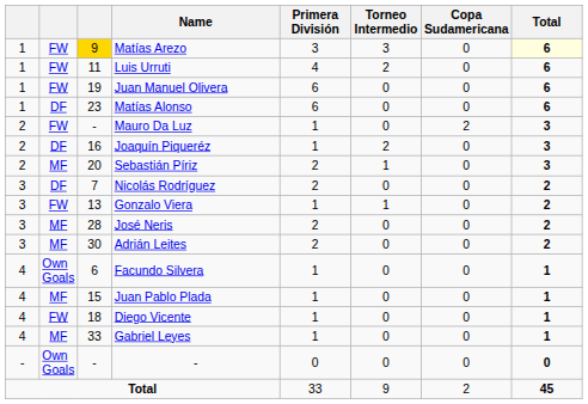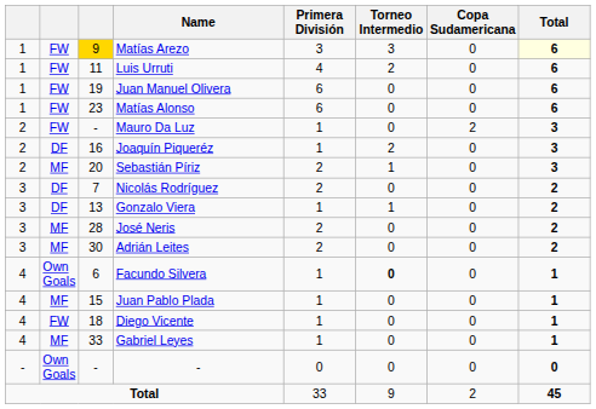 <table class="wikitable sortable" style="font-size: 95%; text-align: center;">
 <tr>
 <th width=35></th>
 <th width=35></th>
 <th width=35></th>
 <th width=200><strong>Name</strong></th>
 <th width=80><strong>Primera División</strong></th>
 <th width=80><strong>Torneo Intermedio</strong></th>
 <th width=80><strong>Copa Sudamericana</strong></th>
 <th width=80><strong>Total</strong></th>
 </tr>
 <tr>
 <td>1</td>
 <td><a href='#'>FW</a></td>
 <td style="background: gold;">9</td>
 <td align=left> <a href='#'>Matías Arezo</a></td>
 <td>3</td>
 <td>3</td>
 <td>0</td>
 <td style="background: lightyellow;"><strong>6</strong></td>
 </tr>
 <tr>
 <td>1</td>
 <td><a href='#'>FW</a></td>
 <td>11</td>
 <td align=left> <a href='#'>Luis Urruti</a></td>
 <td>4</td>
 <td>2</td>
 <td>0</td>
 <td><strong>6</strong></td>
 </tr>
 <tr>
 <td>1</td>
 <td><a href='#'>FW</a></td>
 <td>19</td>
 <td align=left> <a href='#'>Juan Manuel Olivera</a></td>
 <td>6</td>
 <td>0</td>
 <td>0</td>
 <td><strong>6</strong></td>
 </tr>
 <tr>
 <td>1</td>
-<td><a href='#'>DF</a></td>
+<td><a href='#'>FW</a></td>
 <td>23</td>
 <td align=left> <a href='#'>Matías Alonso</a></td>
 <td>6</td>
 <td>0</td>
 <td>0</td>
 <td><strong>6</strong></td>
 </tr>
 <tr>
 <td>2</td>
 <td><a href='#'>FW</a></td>
 <td>-</td>
 <td align=left> <a href='#'>Mauro Da Luz</a></td>
 <td>1</td>
 <td>0</td>
 <td>2</td>
 <td><strong>3</strong></td>
 </tr>
 <tr>
 <td>2</td>
 <td><a href='#'>DF</a></td>
 <td>16</td>
 <td align=left> <a href='#'>Joaquín Piqueréz</a></td>
 <td>1</td>
 <td>2</td>
 <td>0</td>
 <td><strong>3</strong></td>
 </tr>
 <tr>
 <td>2</td>
 <td><a href='#'>MF</a></td>
 <td>20</td>
 <td align=left> <a href='#'>Sebastián Píriz</a></td>
 <td>2</td>
 <td>1</td>
 <td>0</td>
 <td><strong>3</strong></td>
 </tr>
 <tr>
 <td>3</td>
 <td><a href='#'>DF</a></td>
 <td>7</td>
 <td align=left> <a href='#'>Nicolás Rodríguez</a></td>
 <td>2</td>
 <td>0</td>
 <td>0</td>
 <td><strong>2</strong></td>
 </tr>
 <tr>
 <td>3</td>
-<td><a href='#'>FW</a></td>
+<td><a href='#'>DF</a></td>
 <td>13</td>
 <td align=left> <a href='#'>Gonzalo Viera</a></td>
 <td>1</td>
 <td>1</td>
 <td>0</td>
 <td><strong>2</strong></td>
 </tr>
 <tr>
 <td>3</td>
 <td><a href='#'>MF</a></td>
 <td>28</td>
 <td align=left> <a href='#'>José Neris</a></td>
 <td>2</td>
 <td>0</td>
 <td>0</td>
 <td><strong>2</strong></td>
 </tr>
 <tr>
 <td>3</td>
 <td><a href='#'>MF</a></td>
 <td>30</td>
 <td align=left> <a href='#'>Adrián Leites</a></td>
 <td>2</td>
 <td>0</td>
 <td>0</td>
 <td><strong>2</strong></td>
 </tr>
 <tr>
 <td>4</td>
 <td align=left><a href='#'>Own Goals</a></td>
 <td>6</td>
 <td align=left> <a href='#'>Facundo Silvera</a></td>
 <td>1</td>
-<td>0</td>
+<td><strong>0</strong></td>
 <td>0</td>
 <td><strong>1</strong></td>
 </tr>
 <tr>
 <td>4</td>
 <td><a href='#'>MF</a></td>
 <td>15</td>
 <td align=left> <a href='#'>Juan Pablo Plada</a></td>
 <td>1</td>
 <td>0</td>
 <td>0</td>
 <td><strong>1</strong></td>
 </tr>
 <tr>
 <td>4</td>
 <td><a href='#'>FW</a></td>
 <td>18</td>
 <td align=left> <a href='#'>Diego Vicente</a></td>
 <td>1</td>
 <td>0</td>
 <td>0</td>
 <td><strong>1</strong></td>
 </tr>
 <tr>
 <td>4</td>
 <td><a href='#'>MF</a></td>
 <td>33</td>
 <td align=left> <a href='#'>Gabriel Leyes</a></td>
 <td>1</td>
 <td>0</td>
 <td>0</td>
 <td><strong>1</strong></td>
 </tr>
 <tr>
 <td>-</td>
 <td align=left><a href='#'>Own Goals</a></td>
 <td>-</td>
 <td>-</td>
 <td>0</td>
 <td>0</td>
 <td>0</td>
 <td><strong>0</strong></td>
 </tr>
 <tr>
 <td colspan=4><strong>Total</strong></td>
 <td>33</td>
 <td>9</td>
 <td>2</td>
 <td><strong>45</strong></td>
 </tr>
 </table>
